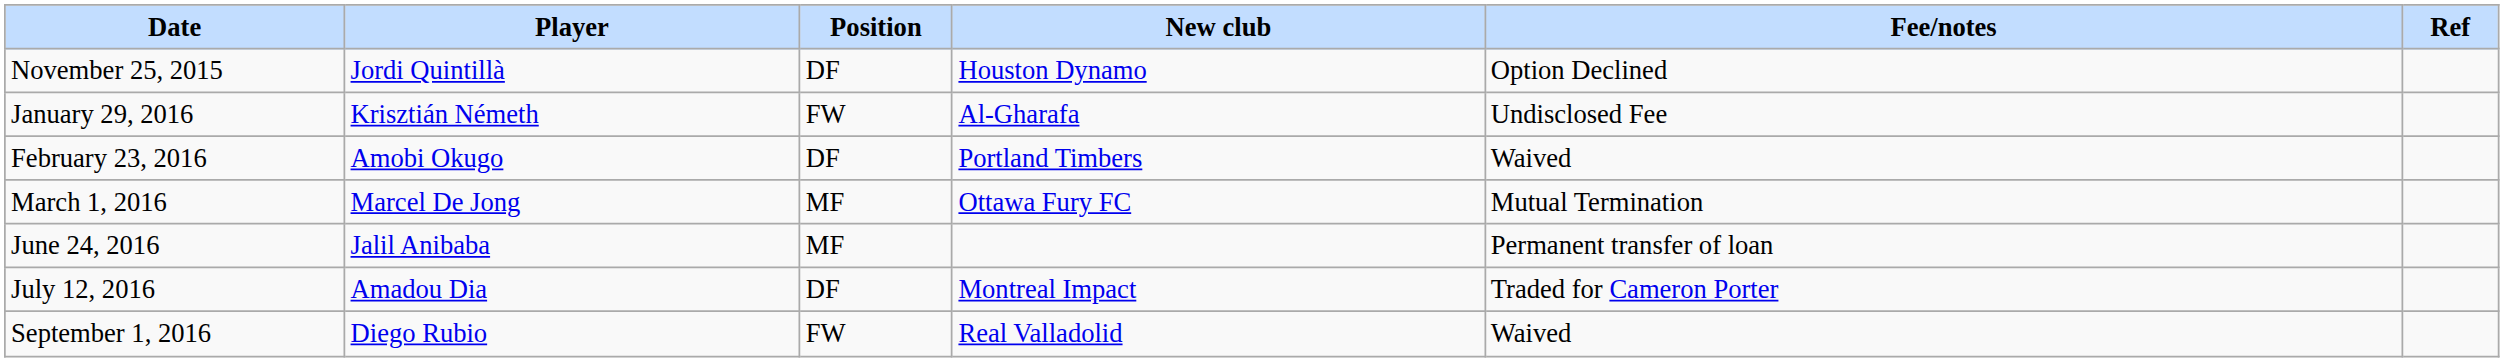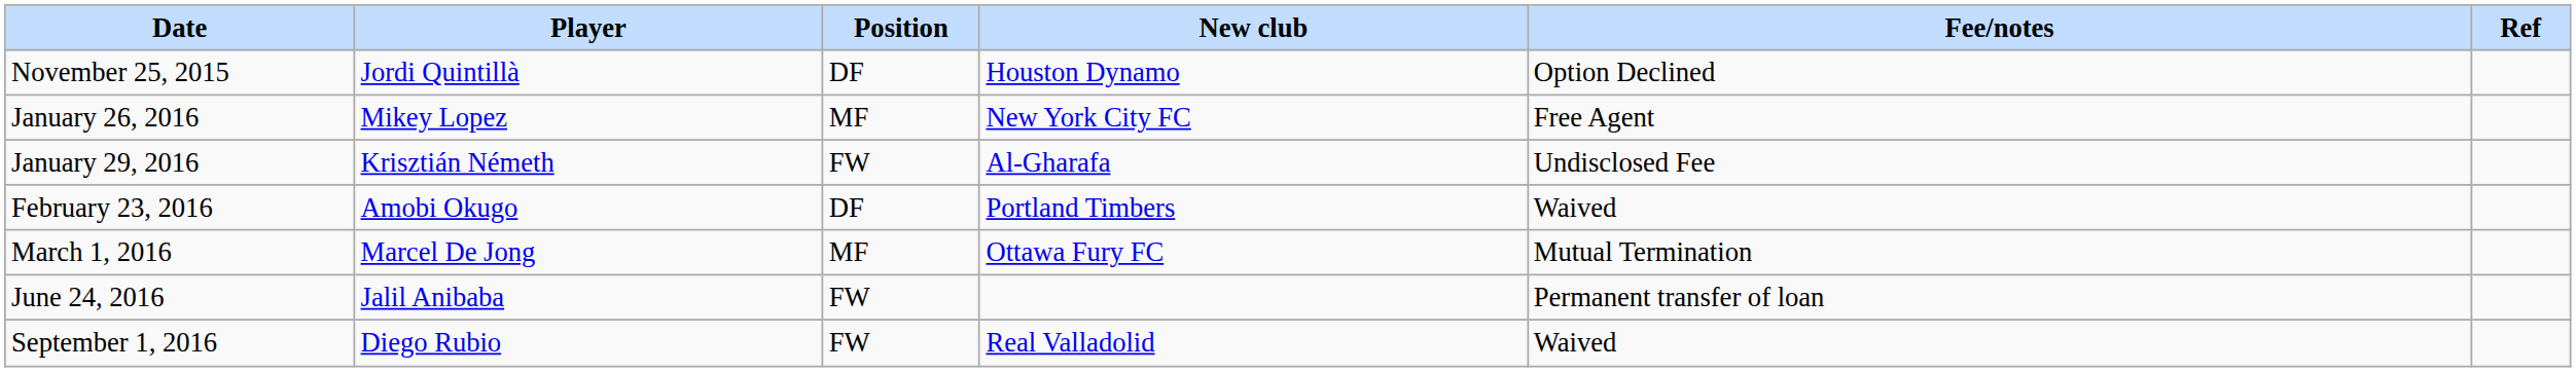 <table class="wikitable sortable" style="width:90%; text-align:center; font-size:95%; text-align:left;">
 <tr>
 <th style="background:#c2ddff; width:125px;">Date</th>
 <th style="background:#c2ddff; width:170px;">Player</th>
 <th style="background:#c2ddff; width:50px;">Position</th>
 <th style="background:#c2ddff; width:200px;">New club</th>
 <th style="background:#c2ddff; width:350px;">Fee/notes</th>
 <th style="background:#c2ddff; width:30px;">Ref</th>
 </tr>
 <tr>
 <td>November 25, 2015</td>
 <td> <a href='#'>Jordi Quintillà</a></td>
 <td>DF</td>
 <td> <a href='#'>Houston Dynamo</a></td>
 <td>Option Declined</td>
+<td></td>
+</tr>
+<tr>
+<td>January 26, 2016</td>
+<td> <a href='#'>Mikey Lopez</a></td>
+<td>MF</td>
+<td> <a href='#'>New York City FC</a></td>
+<td>Free Agent</td>
 <td></td>
 </tr>
 <tr>
 <td>January 29, 2016</td>
 <td> <a href='#'>Krisztián Németh</a></td>
 <td>FW</td>
 <td> <a href='#'>Al-Gharafa</a></td>
 <td>Undisclosed Fee</td>
 <td></td>
 </tr>
 <tr>
 <td>February 23, 2016</td>
 <td> <a href='#'>Amobi Okugo</a></td>
 <td>DF</td>
 <td> <a href='#'>Portland Timbers</a></td>
 <td>Waived</td>
 <td></td>
 </tr>
 <tr>
 <td>March 1, 2016</td>
 <td> <a href='#'>Marcel De Jong</a></td>
 <td>MF</td>
 <td> <a href='#'>Ottawa Fury FC</a></td>
 <td>Mutual Termination</td>
 <td></td>
 </tr>
 <tr>
 <td>June 24, 2016</td>
 <td> <a href='#'>Jalil Anibaba</a></td>
-<td>MF</td>
+<td>FW</td>
 <td></td>
 <td>Permanent transfer of loan</td>
-<td></td>
-</tr>
-<tr>
-<td>July 12, 2016</td>
-<td> <a href='#'>Amadou Dia</a></td>
-<td>DF</td>
-<td> <a href='#'>Montreal Impact</a></td>
-<td>Traded for <a href='#'>Cameron Porter</a></td>
 <td></td>
 </tr>
 <tr>
 <td>September 1, 2016</td>
 <td> <a href='#'>Diego Rubio</a></td>
 <td>FW</td>
 <td> <a href='#'>Real Valladolid</a></td>
 <td>Waived</td>
 <td></td>
 </tr>
 </table>
